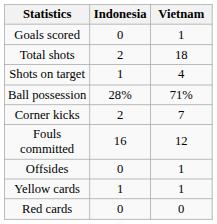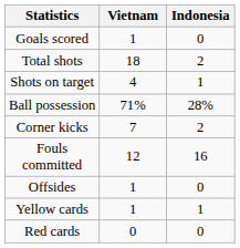 <table class="wikitable" style="text-align:center; margin:auto;">
 <tr>
 <th scope=col width=100>Statistics</th>
+<th scope=col width=70>Vietnam</th>
 <th scope=col width=70>Indonesia</th>
-<th scope=col width=70>Vietnam</th>
 </tr>
 <tr>
 <td>Goals scored</td>
+<td>1</td>
 <td>0</td>
+</tr>
+<tr>
+<td>Total shots</td>
+<td>18</td>
+<td>2</td>
+</tr>
+<tr>
+<td>Shots on target</td>
+<td>4</td>
 <td>1</td>
 </tr>
 <tr>
-<td>Total shots</td>
-<td>2</td>
-<td>18</td>
-</tr>
-<tr>
-<td>Shots on target</td>
-<td>1</td>
-<td>4</td>
-</tr>
-<tr>
 <td>Ball possession</td>
+<td>71%</td>
 <td>28%</td>
-<td>71%</td>
 </tr>
 <tr>
 <td>Corner kicks</td>
+<td>7</td>
 <td>2</td>
-<td>7</td>
 </tr>
 <tr>
 <td>Fouls committed</td>
+<td>12</td>
 <td>16</td>
-<td>12</td>
 </tr>
 <tr>
 <td>Offsides</td>
+<td>1</td>
 <td>0</td>
-<td>1</td>
 </tr>
 <tr>
 <td>Yellow cards</td>
 <td>1</td>
 <td>1</td>
 </tr>
 <tr>
 <td>Red cards</td>
 <td>0</td>
 <td>0</td>
 </tr>
 </table>
